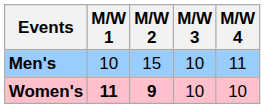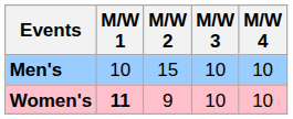 <table class="wikitable" style="font-size:85%; ">
 <tr>
 <th width=50>Events</th>
 <th width=20>M/W 1</th>
 <th width=20>M/W 2</th>
 <th width=20>M/W 3</th>
 <th width=20>M/W 4</th>
 </tr>
 <tr bgcolor=#9acdff>
 <td><strong>Men's</strong></td>
 <td align=center>10</td>
 <td align=center>15</td>
 <td align=center>10</td>
-<td align=center>11</td>
+<td align=center>10</td>
 </tr>
 <tr bgcolor=pink>
 <td><strong>Women's</strong></td>
 <td align=center><strong>11</strong></td>
-<td align=center><strong>9</strong></td>
+<td align=center>9</td>
 <td align=center>10</td>
 <td align=center>10</td>
 </tr>
 </table>
